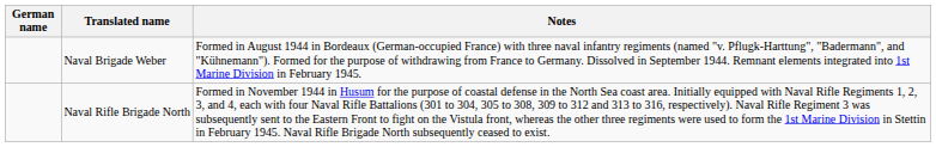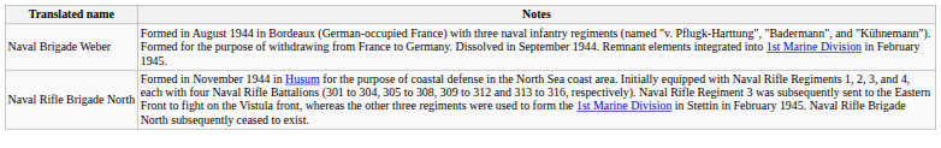 <table class="wikitable">
 <tr>
-<th>German name</th>
 <th>Translated name</th>
 <th>Notes</th>
 </tr>
 <tr>
-<td></td>
 <td>Naval Brigade Weber</td>
 <td>Formed in August 1944 in Bordeaux (German-occupied France) with three naval infantry regiments (named "v. Pflugk-Harttung", "Badermann", and "Kühnemann"). Formed for the purpose of withdrawing from France to Germany. Dissolved in September 1944. Remnant elements integrated into <a href='#'>1st Marine Division</a> in February 1945.</td>
 </tr>
 <tr>
-<td style="white-space: nowrap;"></td>
 <td style="white-space: nowrap;">Naval Rifle Brigade North</td>
 <td>Formed in November 1944 in <a href='#'>Husum</a> for the purpose of coastal defense in the North Sea coast area. Initially equipped with Naval Rifle Regiments 1, 2, 3, and 4, each with four Naval Rifle Battalions (301 to 304, 305 to 308, 309 to 312 and 313 to 316, respectively). Naval Rifle Regiment 3 was subsequently sent to the Eastern Front to fight on the Vistula front, whereas the other three regiments were used to form the <a href='#'>1st Marine Division</a> in Stettin in February 1945. Naval Rifle Brigade North subsequently ceased to exist.</td>
 </tr>
 </table>
